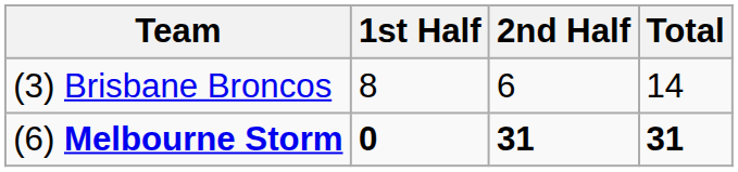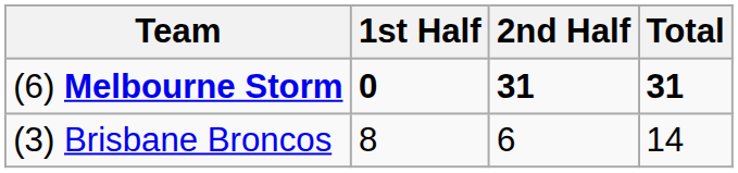 <table class="wikitable">
 <tr>
 <th>Team</th>
 <th>1st Half</th>
 <th>2nd Half</th>
 <th>Total</th>
 </tr>
 <tr>
+<td>(6) <strong><a href='#'>Melbourne Storm</a></strong></td>
+<td><strong>0</strong></td>
+<td><strong>31</strong></td>
+<td><strong>31</strong></td>
+</tr>
+<tr>
 <td>(3) <a href='#'>Brisbane Broncos</a></td>
 <td>8</td>
 <td>6</td>
 <td>14</td>
 </tr>
-<tr>
-<td>(6) <strong><a href='#'>Melbourne Storm</a></strong></td>
-<td><strong>0</strong></td>
-<td><strong>31</strong></td>
-<td><strong>31</strong></td>
-</tr>
 </table>
